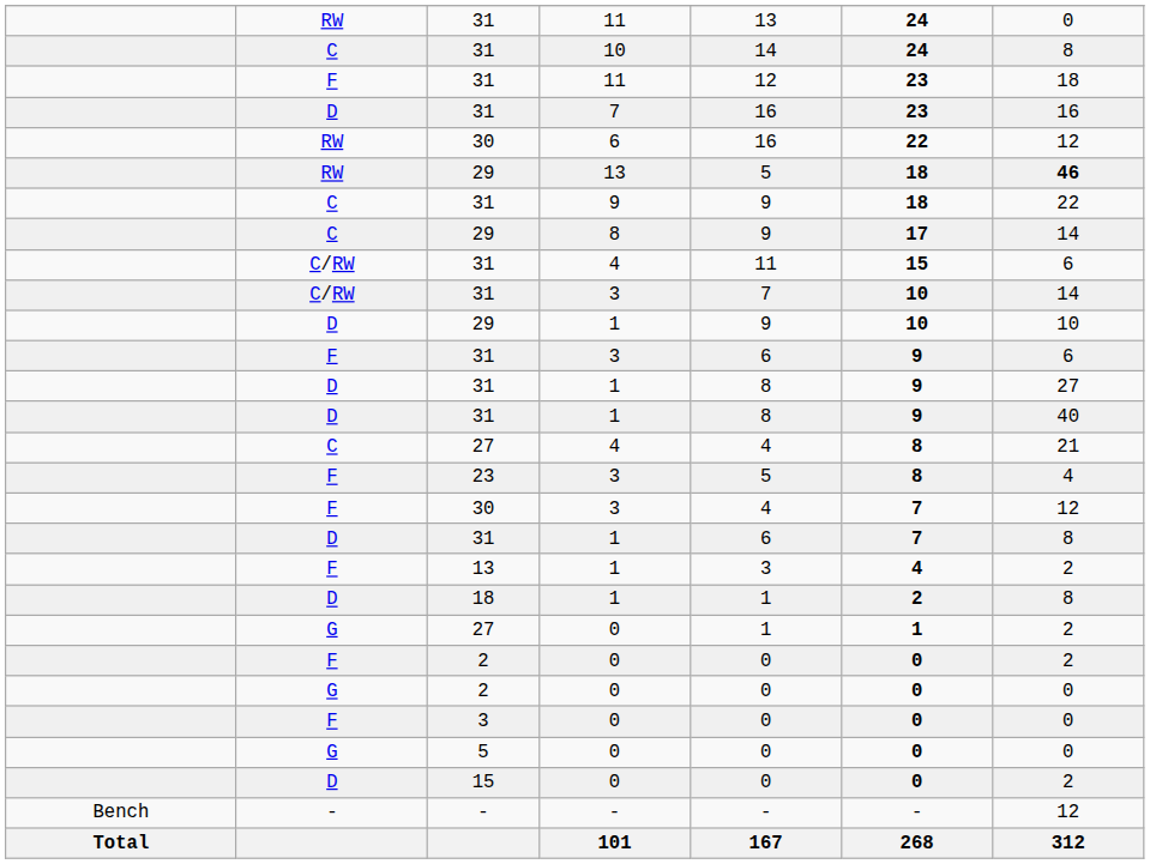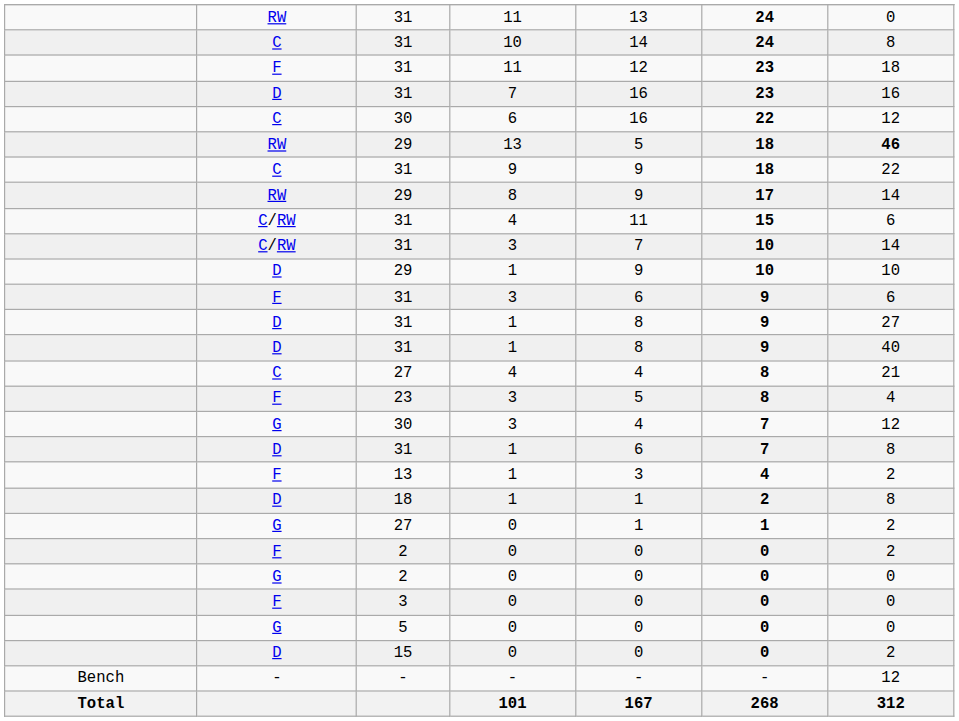 <table class="wikitable sortable" width ="50%">
 <tr align="center">
 </tr>
 <tr align="center" bgcolor="">
 <td></td>
 <td><a href='#'>RW</a></td>
 <td>31</td>
 <td>11</td>
 <td>13</td>
 <td><strong>24</strong></td>
 <td>0</td>
 </tr>
 <tr align="center" bgcolor="f0f0f0">
 <td></td>
 <td><a href='#'>C</a></td>
 <td>31</td>
 <td>10</td>
 <td>14</td>
 <td><strong>24</strong></td>
 <td>8</td>
 </tr>
 <tr align="center" bgcolor="">
 <td></td>
 <td><a href='#'>F</a></td>
 <td>31</td>
 <td>11</td>
 <td>12</td>
 <td><strong>23</strong></td>
 <td>18</td>
 </tr>
 <tr align="center" bgcolor="f0f0f0">
 <td></td>
 <td><a href='#'>D</a></td>
 <td>31</td>
 <td>7</td>
 <td>16</td>
 <td><strong>23</strong></td>
 <td>16</td>
 </tr>
 <tr align="center" bgcolor="">
 <td></td>
-<td><a href='#'>RW</a></td>
+<td><a href='#'>C</a></td>
 <td>30</td>
 <td>6</td>
 <td>16</td>
 <td><strong>22</strong></td>
 <td>12</td>
 </tr>
 <tr align="center" bgcolor="f0f0f0">
 <td></td>
 <td><a href='#'>RW</a></td>
 <td>29</td>
 <td>13</td>
 <td>5</td>
 <td><strong>18</strong></td>
 <td><strong>46</strong></td>
 </tr>
 <tr align="center" bgcolor="">
 <td></td>
 <td><a href='#'>C</a></td>
 <td>31</td>
 <td>9</td>
 <td>9</td>
 <td><strong>18</strong></td>
 <td>22</td>
 </tr>
 <tr align="center" bgcolor="f0f0f0">
 <td></td>
-<td><a href='#'>C</a></td>
+<td><a href='#'>RW</a></td>
 <td>29</td>
 <td>8</td>
 <td>9</td>
 <td><strong>17</strong></td>
 <td>14</td>
 </tr>
 <tr align="center" bgcolor="">
 <td></td>
 <td><a href='#'>C</a>/<a href='#'>RW</a></td>
 <td>31</td>
 <td>4</td>
 <td>11</td>
 <td><strong>15</strong></td>
 <td>6</td>
 </tr>
 <tr align="center" bgcolor="f0f0f0">
 <td></td>
 <td><a href='#'>C</a>/<a href='#'>RW</a></td>
 <td>31</td>
 <td>3</td>
 <td>7</td>
 <td><strong>10</strong></td>
 <td>14</td>
 </tr>
 <tr align="center" bgcolor="">
 <td></td>
 <td><a href='#'>D</a></td>
 <td>29</td>
 <td>1</td>
 <td>9</td>
 <td><strong>10</strong></td>
 <td>10</td>
 </tr>
 <tr align="center" bgcolor="f0f0f0">
 <td></td>
 <td><a href='#'>F</a></td>
 <td>31</td>
 <td>3</td>
 <td>6</td>
 <td><strong>9</strong></td>
 <td>6</td>
 </tr>
 <tr align="center" bgcolor="">
 <td></td>
 <td><a href='#'>D</a></td>
 <td>31</td>
 <td>1</td>
 <td>8</td>
 <td><strong>9</strong></td>
 <td>27</td>
 </tr>
 <tr align="center" bgcolor="f0f0f0">
 <td></td>
 <td><a href='#'>D</a></td>
 <td>31</td>
 <td>1</td>
 <td>8</td>
 <td><strong>9</strong></td>
 <td>40</td>
 </tr>
 <tr align="center" bgcolor="">
 <td></td>
 <td><a href='#'>C</a></td>
 <td>27</td>
 <td>4</td>
 <td>4</td>
 <td><strong>8</strong></td>
 <td>21</td>
 </tr>
 <tr align="center" bgcolor="f0f0f0">
 <td></td>
 <td><a href='#'>F</a></td>
 <td>23</td>
 <td>3</td>
 <td>5</td>
 <td><strong>8</strong></td>
 <td>4</td>
 </tr>
 <tr align="center" bgcolor="">
 <td></td>
-<td><a href='#'>F</a></td>
+<td><a href='#'>G</a></td>
 <td>30</td>
 <td>3</td>
 <td>4</td>
 <td><strong>7</strong></td>
 <td>12</td>
 </tr>
 <tr align="center" bgcolor="f0f0f0">
 <td></td>
 <td><a href='#'>D</a></td>
 <td>31</td>
 <td>1</td>
 <td>6</td>
 <td><strong>7</strong></td>
 <td>8</td>
 </tr>
 <tr align="center" bgcolor="">
 <td></td>
 <td><a href='#'>F</a></td>
 <td>13</td>
 <td>1</td>
 <td>3</td>
 <td><strong>4</strong></td>
 <td>2</td>
 </tr>
 <tr align="center" bgcolor="f0f0f0">
 <td></td>
 <td><a href='#'>D</a></td>
 <td>18</td>
 <td>1</td>
 <td>1</td>
 <td><strong>2</strong></td>
 <td>8</td>
 </tr>
 <tr align="center" bgcolor="">
 <td></td>
 <td><a href='#'>G</a></td>
 <td>27</td>
 <td>0</td>
 <td>1</td>
 <td><strong>1</strong></td>
 <td>2</td>
 </tr>
 <tr align="center" bgcolor="f0f0f0">
 <td></td>
 <td><a href='#'>F</a></td>
 <td>2</td>
 <td>0</td>
 <td>0</td>
 <td><strong>0</strong></td>
 <td>2</td>
 </tr>
 <tr align="center" bgcolor="">
 <td></td>
 <td><a href='#'>G</a></td>
 <td>2</td>
 <td>0</td>
 <td>0</td>
 <td><strong>0</strong></td>
 <td>0</td>
 </tr>
 <tr align="center" bgcolor="f0f0f0">
 <td></td>
 <td><a href='#'>F</a></td>
 <td>3</td>
 <td>0</td>
 <td>0</td>
 <td><strong>0</strong></td>
 <td>0</td>
 </tr>
 <tr align="center" bgcolor="">
 <td></td>
 <td><a href='#'>G</a></td>
 <td>5</td>
 <td>0</td>
 <td>0</td>
 <td><strong>0</strong></td>
 <td>0</td>
 </tr>
 <tr align="center" bgcolor="f0f0f0">
 <td></td>
 <td><a href='#'>D</a></td>
 <td>15</td>
 <td>0</td>
 <td>0</td>
 <td><strong>0</strong></td>
 <td>2</td>
 </tr>
 <tr align="center" bgcolor="">
 <td>Bench</td>
 <td>-</td>
 <td>-</td>
 <td>-</td>
 <td>-</td>
 <td>-</td>
 <td>12</td>
 </tr>
 <tr>
 <th>Total</th>
 <th></th>
 <th></th>
 <th>101</th>
 <th>167</th>
 <th>268</th>
 <th>312</th>
 </tr>
 </table>
